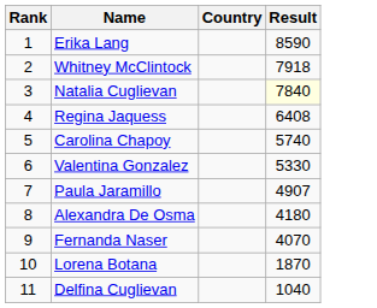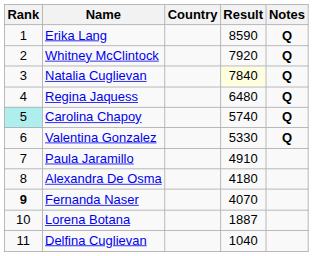 <table class="wikitable sortable" style="text-align:center;">
 <tr>
 <th>Rank</th>
 <th>Name</th>
 <th>Country</th>
 <th>Result</th>
+<th>Notes</th>
 </tr>
 <tr>
 <td>1</td>
 <td align=left><a href='#'>Erika Lang</a></td>
 <td align=left></td>
 <td>8590</td>
+<td><strong>Q</strong></td>
 </tr>
 <tr>
 <td>2</td>
 <td align=left><a href='#'>Whitney McClintock</a></td>
 <td align=left></td>
-<td>7918</td>
+<td>7920</td>
+<td><strong>Q</strong></td>
 </tr>
 <tr>
 <td>3</td>
 <td align=left><a href='#'>Natalia Cuglievan</a></td>
 <td align=left></td>
 <td style="background: lightyellow;">7840</td>
+<td><strong>Q</strong></td>
 </tr>
 <tr>
 <td>4</td>
 <td align=left><a href='#'>Regina Jaquess</a></td>
 <td align=left></td>
-<td>6408</td>
+<td>6480</td>
+<td><strong>Q</strong></td>
 </tr>
 <tr>
-<td>5</td>
+<td style="background: paleturquoise;">5</td>
 <td align=left><a href='#'>Carolina Chapoy</a></td>
 <td align=left></td>
 <td>5740</td>
+<td><strong>Q</strong></td>
 </tr>
 <tr>
 <td>6</td>
 <td align=left><a href='#'>Valentina Gonzalez</a></td>
 <td align=left></td>
 <td>5330</td>
+<td><strong>Q</strong></td>
 </tr>
 <tr>
 <td>7</td>
 <td align=left><a href='#'>Paula Jaramillo</a></td>
 <td align=left></td>
-<td>4907</td>
+<td>4910</td>
+<td></td>
 </tr>
 <tr>
 <td>8</td>
 <td align=left><a href='#'>Alexandra De Osma</a></td>
 <td align=left></td>
 <td>4180</td>
+<td></td>
 </tr>
 <tr>
-<td>9</td>
+<td><strong>9</strong></td>
 <td align=left><a href='#'>Fernanda Naser</a></td>
 <td align=left></td>
 <td>4070</td>
+<td></td>
 </tr>
 <tr>
 <td>10</td>
 <td align=left><a href='#'>Lorena Botana</a></td>
 <td align=left></td>
-<td>1870</td>
+<td>1887</td>
+<td></td>
 </tr>
 <tr>
 <td>11</td>
 <td align=left><a href='#'>Delfina Cuglievan</a></td>
 <td align=left></td>
 <td>1040</td>
+<td></td>
 </tr>
 </table>
